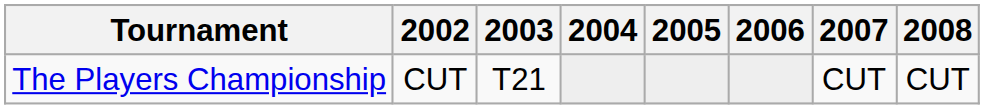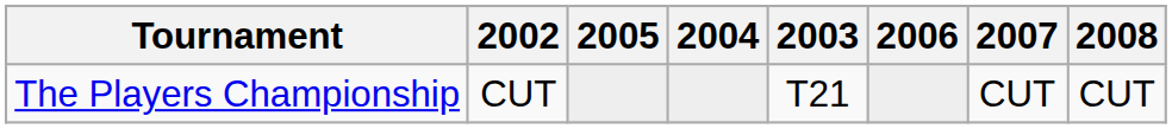 <table class="wikitable" style="font-size:95%;text-align:center;">
 <tr>
 <th>Tournament</th>
 <th>2002</th>
+<th>2005</th>
+<th>2004</th>
 <th>2003</th>
-<th>2004</th>
-<th>2005</th>
 <th>2006</th>
 <th>2007</th>
 <th>2008</th>
 </tr>
 <tr>
 <td align=left><a href='#'>The Players Championship</a></td>
 <td>CUT</td>
-<td>T21</td>
 <td style="background:#eeeeee;"></td>
 <td style="background:#eeeeee;"></td>
+<td>T21</td>
 <td style="background:#eeeeee;"></td>
 <td>CUT</td>
 <td>CUT</td>
 </tr>
 </table>
